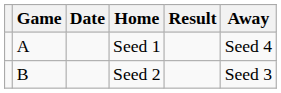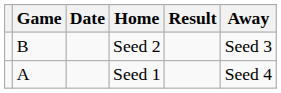 <table class="wikitable">
 <tr>
 <th></th>
 <th>Game</th>
 <th>Date</th>
 <th>Home</th>
 <th>Result</th>
 <th>Away</th>
 </tr>
 <tr>
 <td></td>
+<td>B</td>
+<td></td>
+<td>Seed 2</td>
+<td></td>
+<td>Seed 3</td>
+</tr>
+<tr>
+<td></td>
 <td>A</td>
 <td></td>
 <td>Seed 1</td>
 <td></td>
 <td>Seed 4</td>
 </tr>
-<tr>
-<td></td>
-<td>B</td>
-<td></td>
-<td>Seed 2</td>
-<td></td>
-<td>Seed 3</td>
-</tr>
 </table>
